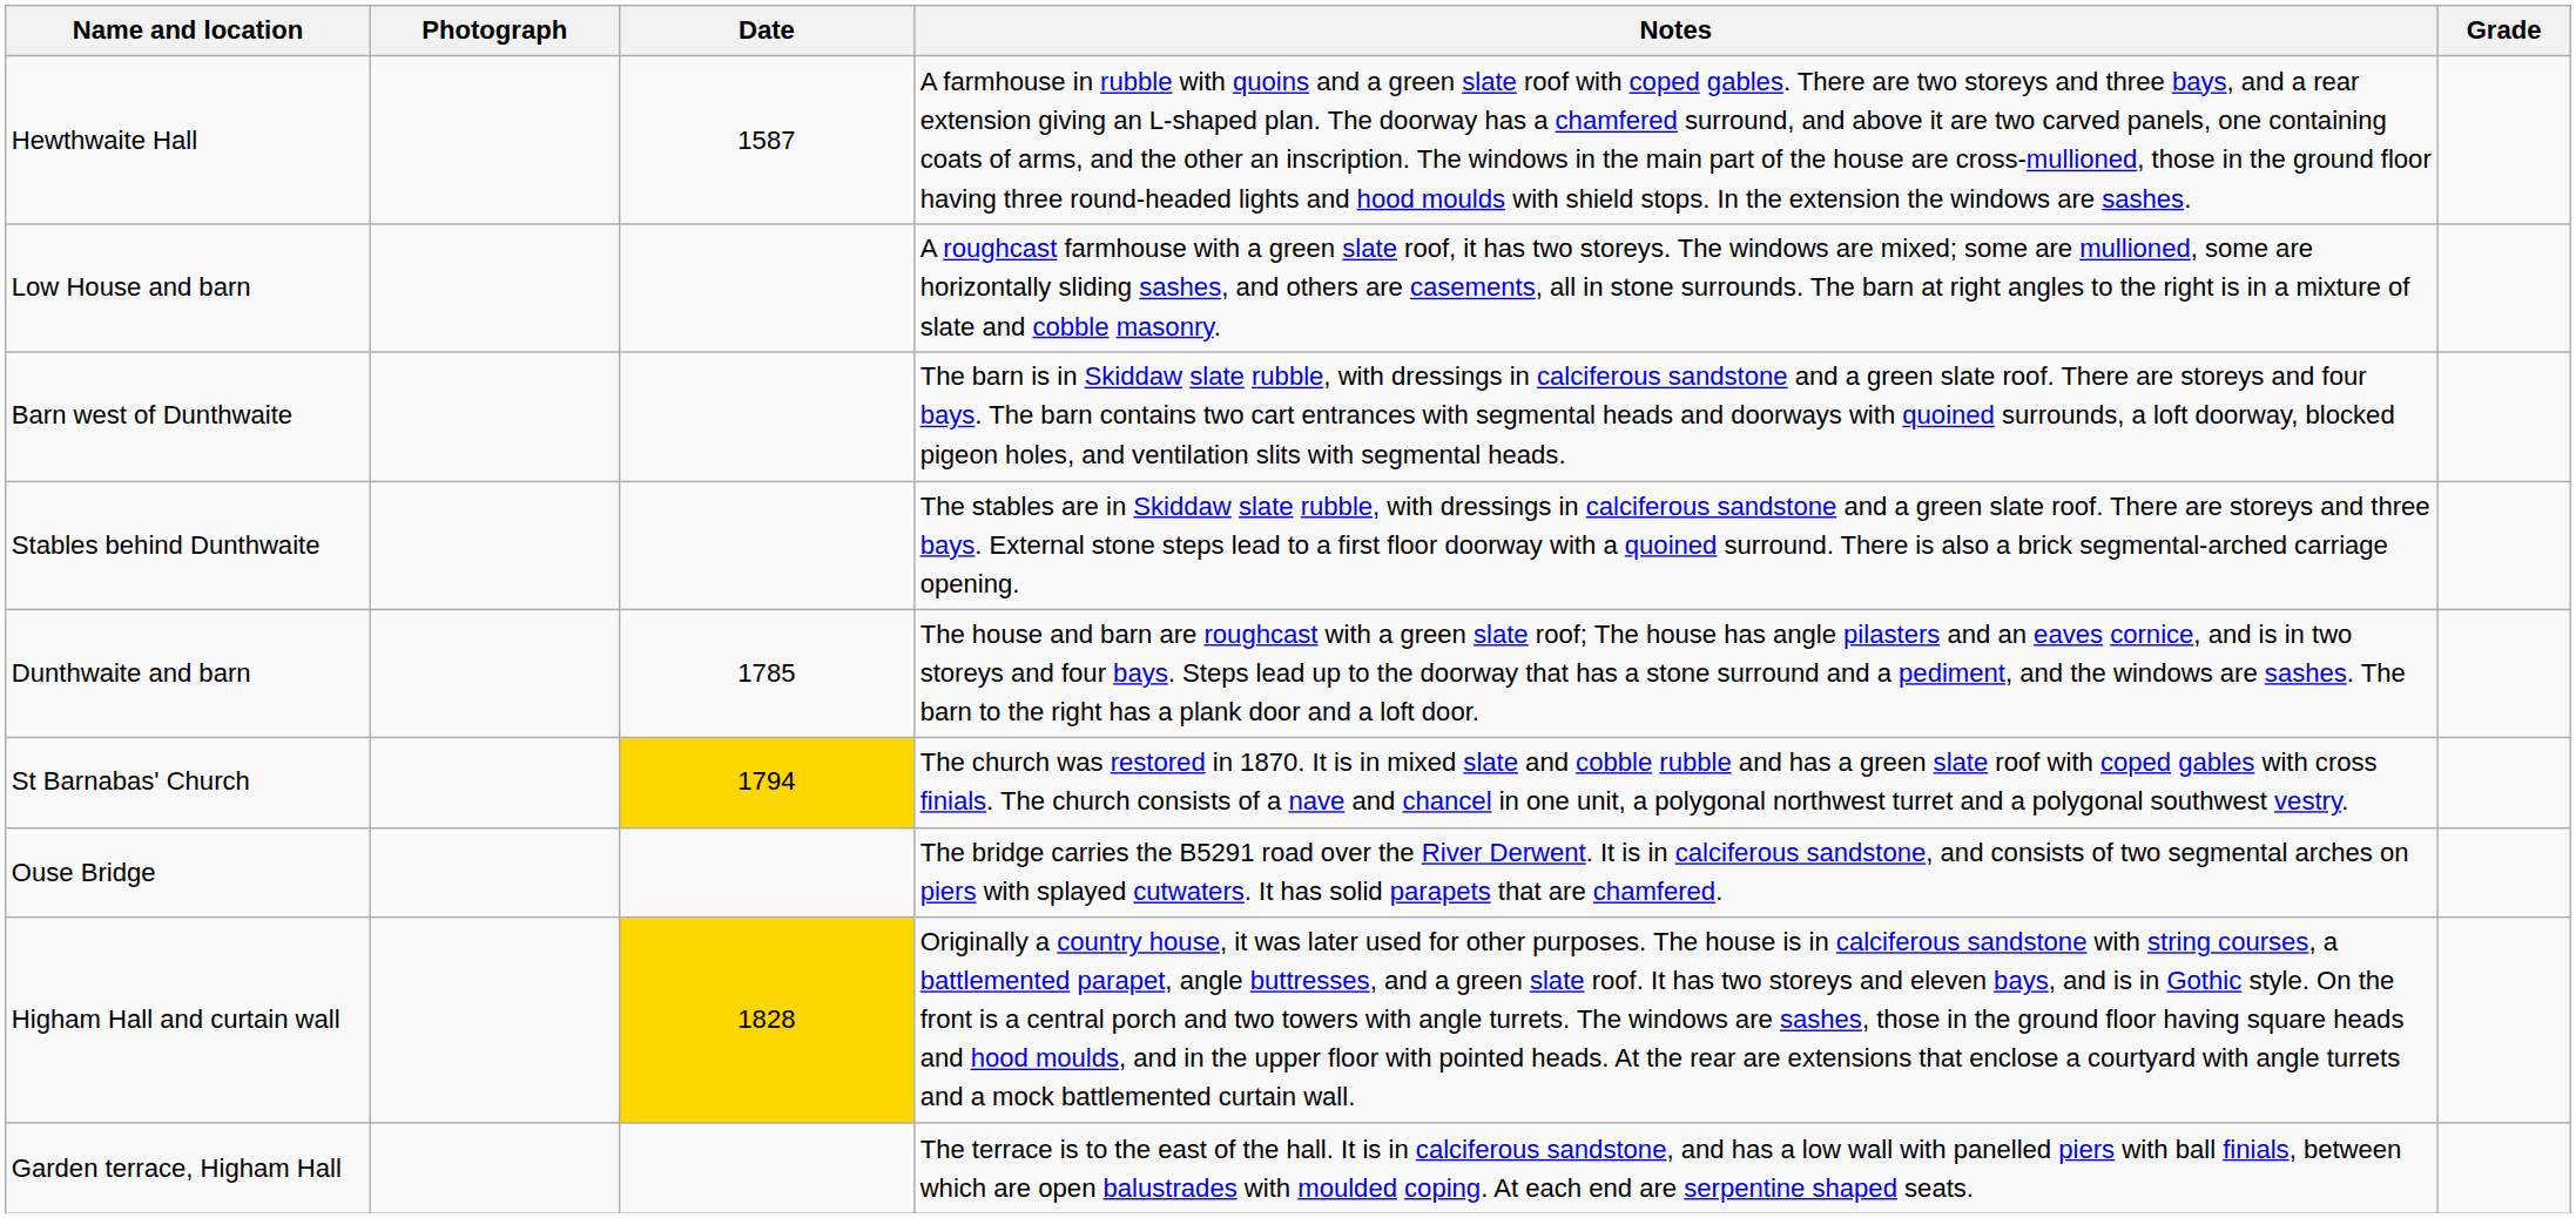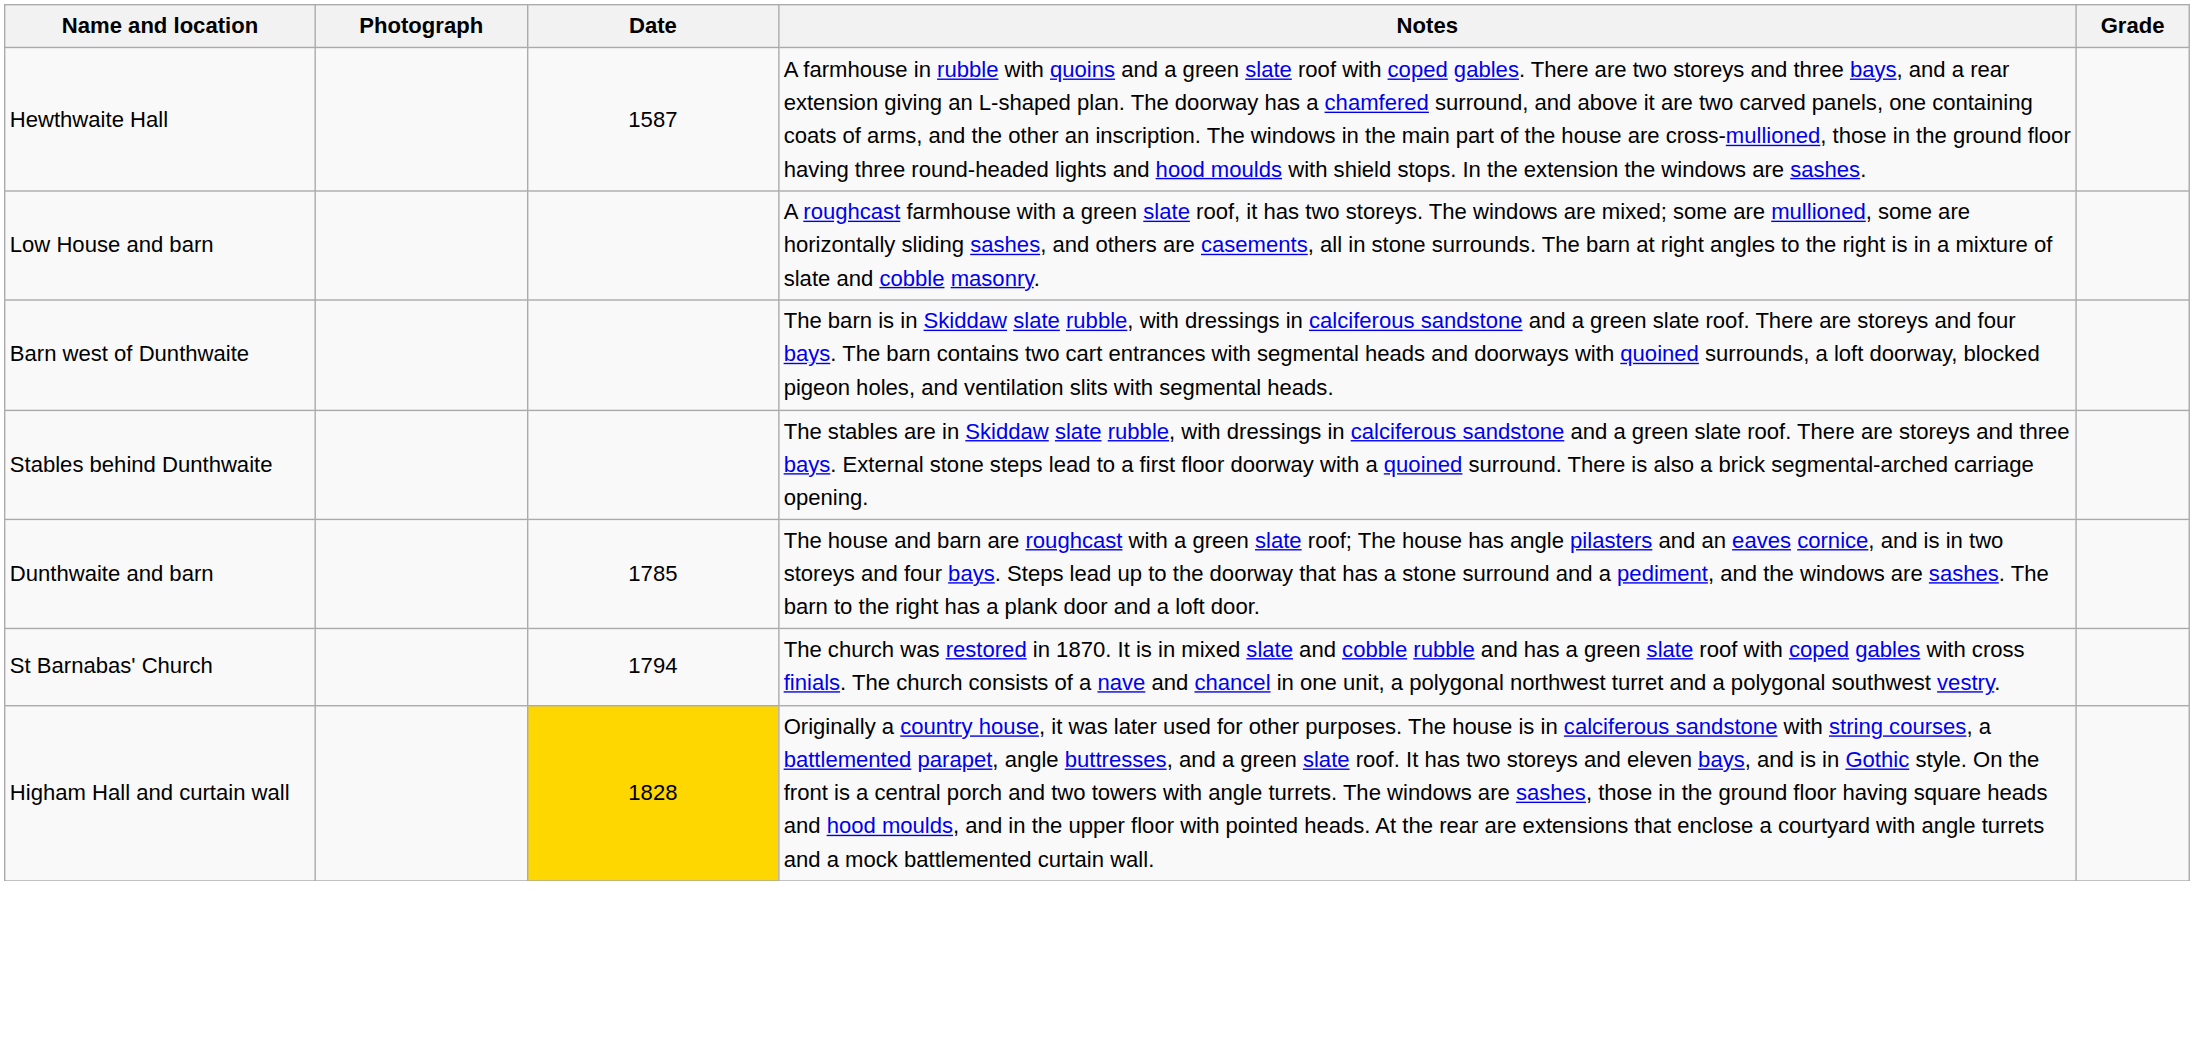 <table class="wikitable sortable plainrowheaders" style="width:100%; border:0; text-align:left; line-height:150%;">
 <tr>
 <th scope="col"  style="width:150px">Name and location</th>
 <th scope="col"  style="width:100px" class="unsortable">Photograph</th>
 <th scope="col"  style="width:120px">Date</th>
 <th scope="col"  style="width:650px" class="unsortable">Notes</th>
 <th scope="col"  style="width:50px">Grade</th>
 </tr>
 <tr>
 <td>Hewthwaite Hall<br><small></small></td>
 <td></td>
 <td style="text-align:center;">1587</td>
 <td>A farmhouse in <a href='#'>rubble</a> with <a href='#'>quoins</a> and a green <a href='#'>slate</a> roof with <a href='#'>coped</a> <a href='#'>gables</a>.  There are two storeys and three <a href='#'>bays</a>, and a rear extension giving an L-shaped plan.  The doorway has a <a href='#'>chamfered</a> surround, and above it are two carved panels, one containing coats of arms, and the other an inscription.  The windows in the main part of the house are cross-<a href='#'>mullioned</a>, those in the ground floor having three round-headed lights and <a href='#'>hood moulds</a> with shield stops.  In the extension the windows are <a href='#'>sashes</a>.</td>
 <td align="center" ></td>
 </tr>
 <tr>
 <td>Low House and barn<br><small></small></td>
 <td></td>
 <td style="text-align:center;"></td>
 <td>A <a href='#'>roughcast</a> farmhouse with a green <a href='#'>slate</a> roof, it has two storeys.  The windows are mixed; some are <a href='#'>mullioned</a>, some are horizontally sliding <a href='#'>sashes</a>, and others are <a href='#'>casements</a>, all in stone surrounds.  The barn at right angles to the right is in a mixture of slate and <a href='#'>cobble</a> <a href='#'>masonry</a>.</td>
 <td align="center" ></td>
 </tr>
 <tr>
 <td>Barn west of Dunthwaite<br><small></small></td>
 <td></td>
 <td style="text-align:center;"></td>
 <td>The barn is in <a href='#'>Skiddaw</a> <a href='#'>slate</a> <a href='#'>rubble</a>, with dressings in <a href='#'>calciferous sandstone</a> and a green slate roof.  There are  storeys and four <a href='#'>bays</a>.  The barn contains two cart entrances with segmental heads and doorways with <a href='#'>quoined</a> surrounds, a loft doorway, blocked pigeon holes, and ventilation slits with segmental heads.</td>
 <td align="center" ></td>
 </tr>
 <tr>
 <td>Stables behind Dunthwaite<br><small></small></td>
 <td></td>
 <td style="text-align:center;"></td>
 <td>The stables are in <a href='#'>Skiddaw</a> <a href='#'>slate</a> <a href='#'>rubble</a>, with dressings in <a href='#'>calciferous sandstone</a> and a green slate roof.  There are  storeys and three <a href='#'>bays</a>.  External stone steps lead to a first floor doorway with a <a href='#'>quoined</a> surround.  There is also a brick segmental-arched carriage opening.</td>
 <td align="center" ></td>
 </tr>
 <tr>
 <td>Dunthwaite and barn<br><small></small></td>
 <td></td>
 <td style="text-align:center;">1785</td>
 <td>The house and barn are <a href='#'>roughcast</a> with a green <a href='#'>slate</a> roof;  The house has angle <a href='#'>pilasters</a> and an <a href='#'>eaves</a> <a href='#'>cornice</a>, and is in two storeys and four <a href='#'>bays</a>.  Steps lead up to the doorway that has a stone surround and a <a href='#'>pediment</a>, and the windows are <a href='#'>sashes</a>.  The barn to the right has a plank door and a loft door.</td>
 <td align="center" ></td>
 </tr>
 <tr>
 <td>St Barnabas' Church<br><small></small></td>
 <td></td>
-<td style="background: gold; text-align:center;">1794</td>
+<td style="text-align:center;">1794</td>
 <td>The church was <a href='#'>restored</a> in 1870.  It is in mixed <a href='#'>slate</a> and <a href='#'>cobble</a> <a href='#'>rubble</a> and has a green <a href='#'>slate</a> roof with <a href='#'>coped</a> <a href='#'>gables</a> with cross <a href='#'>finials</a>.  The church consists of a <a href='#'>nave</a> and <a href='#'>chancel</a> in one unit, a polygonal northwest turret and a polygonal southwest <a href='#'>vestry</a>.</td>
-<td align="center" ></td>
-</tr>
-<tr>
-<td>Ouse Bridge<br><small></small></td>
-<td></td>
-<td style="text-align:center;"></td>
-<td>The bridge carries the B5291 road over the <a href='#'>River Derwent</a>.  It is in <a href='#'>calciferous sandstone</a>, and consists of two segmental arches on <a href='#'>piers</a> with splayed <a href='#'>cutwaters</a>.  It has solid <a href='#'>parapets</a> that are <a href='#'>chamfered</a>.</td>
 <td align="center" ></td>
 </tr>
 <tr>
 <td>Higham Hall and curtain wall<br><small></small></td>
 <td></td>
 <td style="background: gold; text-align:center;">1828</td>
 <td>Originally a <a href='#'>country house</a>, it was later used for other purposes.  The house is in <a href='#'>calciferous sandstone</a> with <a href='#'>string courses</a>, a <a href='#'>battlemented</a> <a href='#'>parapet</a>, angle <a href='#'>buttresses</a>, and a green <a href='#'>slate</a> roof.  It has two storeys and eleven <a href='#'>bays</a>, and is in <a href='#'>Gothic</a> style.  On the front is a central porch and two towers with angle turrets.  The windows are <a href='#'>sashes</a>, those in the ground floor having square heads and <a href='#'>hood moulds</a>, and in the upper floor with pointed heads.  At the rear are extensions that enclose a courtyard with angle turrets and a mock battlemented curtain wall.</td>
 <td align="center" ></td>
 </tr>
 <tr>
-<td>Garden terrace, Higham Hall<br><small></small></td>
-<td></td>
-<td style="text-align:center;"></td>
-<td>The terrace is to the east of the hall.  It is in <a href='#'>calciferous sandstone</a>, and has a low wall with panelled <a href='#'>piers</a> with ball <a href='#'>finials</a>, between which are open <a href='#'>balustrades</a> with <a href='#'>moulded</a> <a href='#'>coping</a>.  At each end are <a href='#'>serpentine shaped</a> seats.</td>
-<td align="center" ></td>
-</tr>
-<tr>
 </tr>
 </table>
